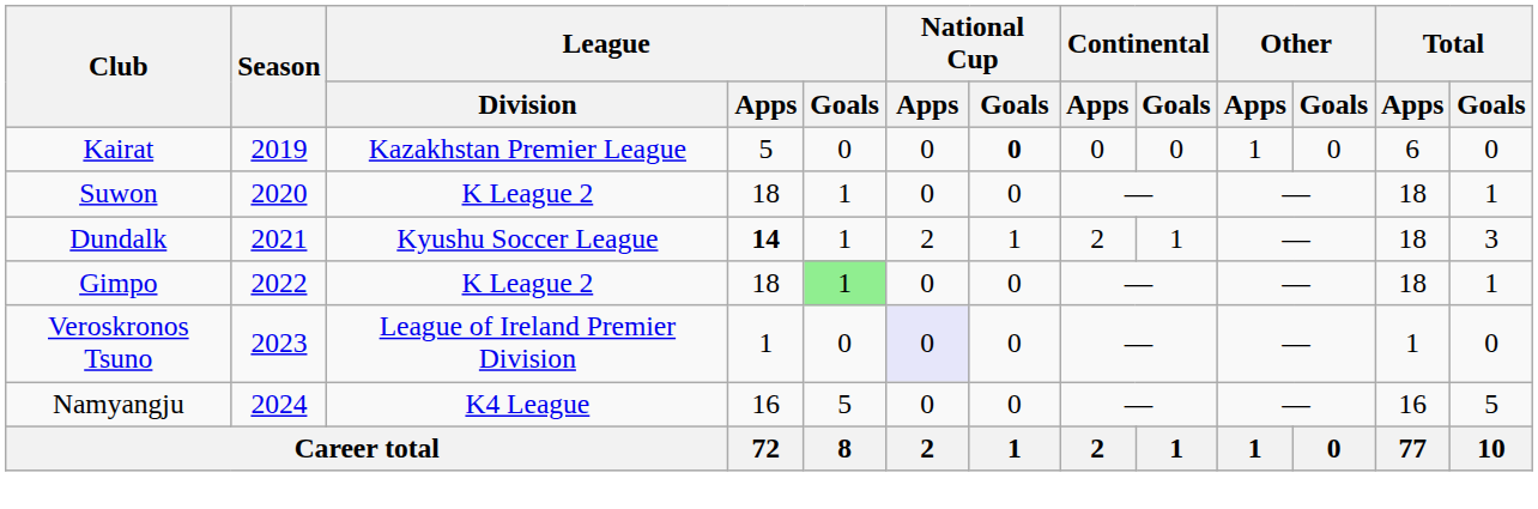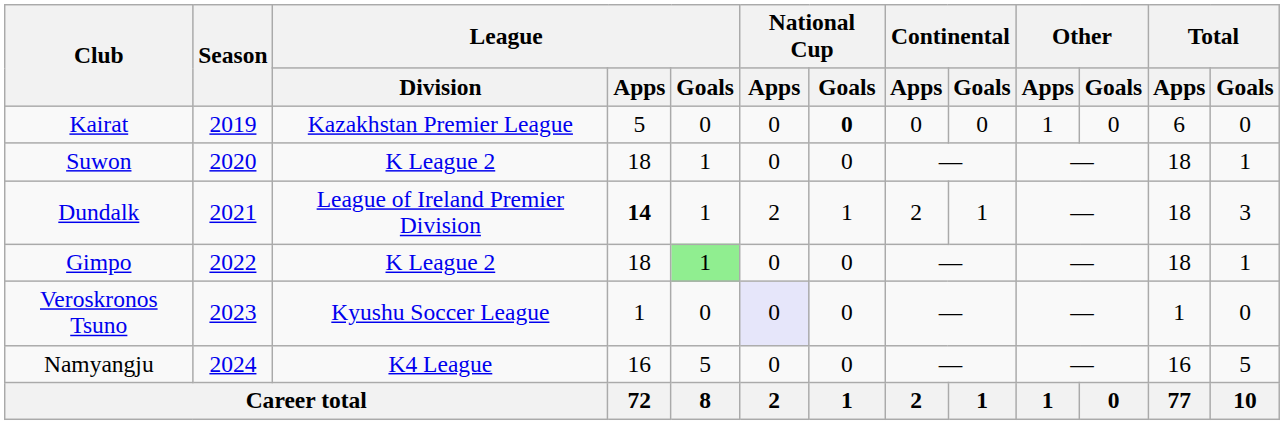 <table class="wikitable" style="text-align: center">
 <tr>
 <th rowspan="2">Club</th>
 <th rowspan="2">Season</th>
 <th colspan="3">League</th>
 <th colspan="2">National Cup</th>
 <th colspan="2">Continental</th>
 <th colspan="2">Other</th>
 <th colspan="2">Total</th>
 </tr>
 <tr>
 <th>Division</th>
 <th>Apps</th>
 <th>Goals</th>
 <th>Apps</th>
 <th>Goals</th>
 <th>Apps</th>
 <th>Goals</th>
 <th>Apps</th>
 <th>Goals</th>
 <th>Apps</th>
 <th>Goals</th>
 </tr>
 <tr>
 <td><a href='#'>Kairat</a></td>
 <td><a href='#'>2019</a></td>
 <td><a href='#'>Kazakhstan Premier League</a></td>
 <td>5</td>
 <td>0</td>
 <td>0</td>
 <td><strong>0</strong></td>
 <td>0</td>
 <td>0</td>
 <td>1</td>
 <td>0</td>
 <td>6</td>
 <td>0</td>
 </tr>
 <tr>
 <td><a href='#'>Suwon</a></td>
 <td><a href='#'>2020</a></td>
 <td><a href='#'>K League 2</a></td>
 <td>18</td>
 <td>1</td>
 <td>0</td>
 <td>0</td>
 <td colspan="2">—</td>
 <td colspan="2">—</td>
 <td>18</td>
 <td>1</td>
 </tr>
 <tr>
 <td><a href='#'>Dundalk</a></td>
 <td><a href='#'>2021</a></td>
-<td><a href='#'>Kyushu Soccer League</a></td>
+<td><a href='#'>League of Ireland Premier Division</a></td>
 <td><strong>14</strong></td>
 <td>1</td>
 <td>2</td>
 <td>1</td>
 <td>2</td>
 <td>1</td>
 <td colspan="2">—</td>
 <td>18</td>
 <td>3</td>
 </tr>
 <tr>
 <td><a href='#'>Gimpo</a></td>
 <td><a href='#'>2022</a></td>
 <td><a href='#'>K League 2</a></td>
 <td>18</td>
 <td style="background: lightgreen;">1</td>
 <td>0</td>
 <td>0</td>
 <td colspan="2">—</td>
 <td colspan="2">—</td>
 <td>18</td>
 <td>1</td>
 </tr>
 <tr>
 <td><a href='#'>Veroskronos Tsuno</a></td>
 <td><a href='#'>2023</a></td>
-<td><a href='#'>League of Ireland Premier Division</a></td>
+<td><a href='#'>Kyushu Soccer League</a></td>
 <td>1</td>
 <td>0</td>
 <td style="background: lavender;">0</td>
 <td>0</td>
 <td colspan="2">—</td>
 <td colspan="2">—</td>
 <td>1</td>
 <td>0</td>
 </tr>
 <tr>
 <td>Namyangju</td>
 <td><a href='#'>2024</a></td>
 <td><a href='#'>K4 League</a></td>
 <td>16</td>
 <td>5</td>
 <td>0</td>
 <td>0</td>
 <td colspan="2">—</td>
 <td colspan="2">—</td>
 <td>16</td>
 <td>5</td>
 </tr>
 <tr>
 <th colspan="3">Career total</th>
 <th>72</th>
 <th>8</th>
 <th>2</th>
 <th>1</th>
 <th>2</th>
 <th>1</th>
 <th>1</th>
 <th>0</th>
 <th>77</th>
 <th>10</th>
 </tr>
 </table>
